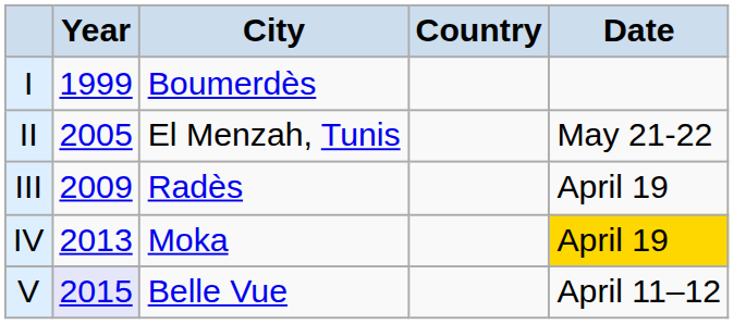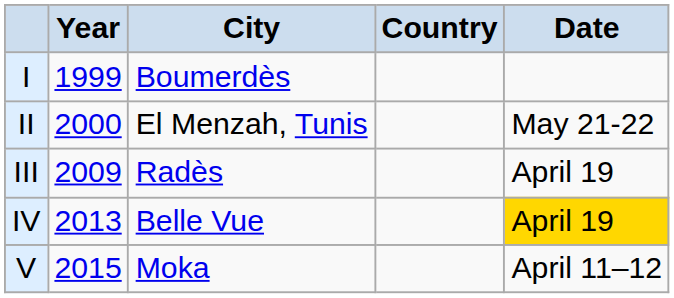 <table class="wikitable" align="center">
 <tr>
 <th style="background-color: #CCDDEE;"></th>
 <th style="background-color: #CCDDEE;">Year</th>
 <th style="background-color: #CCDDEE;">City</th>
 <th style="background-color: #CCDDEE;">Country</th>
 <th style="background-color: #CCDDEE;">Date</th>
 </tr>
 <tr>
 <td bgcolor=DDEEFF align="center">I</td>
 <td><a href='#'>1999</a></td>
 <td><a href='#'>Boumerdès</a></td>
 <td></td>
 <td></td>
 </tr>
 <tr>
 <td bgcolor=DDEEFF align="center">II</td>
-<td><a href='#'>2005</a></td>
+<td><a href='#'>2000</a></td>
 <td>El Menzah, <a href='#'>Tunis</a></td>
 <td></td>
 <td>May 21-22</td>
 </tr>
 <tr>
 <td bgcolor=DDEEFF align="center">III</td>
 <td><a href='#'>2009</a></td>
 <td><a href='#'>Radès</a></td>
 <td></td>
 <td>April 19</td>
 </tr>
 <tr>
 <td bgcolor=DDEEFF align="center">IV</td>
 <td><a href='#'>2013</a></td>
-<td><a href='#'>Moka</a></td>
+<td><a href='#'>Belle Vue</a></td>
 <td></td>
 <td style="background: gold;">April 19</td>
 </tr>
 <tr>
 <td bgcolor=DDEEFF align="center">V</td>
-<td style="background: lavender;"><a href='#'>2015</a></td>
-<td><a href='#'>Belle Vue</a></td>
+<td><a href='#'>2015</a></td>
+<td><a href='#'>Moka</a></td>
 <td></td>
 <td>April 11–12</td>
 </tr>
 </table>
